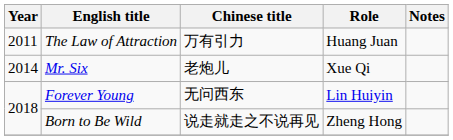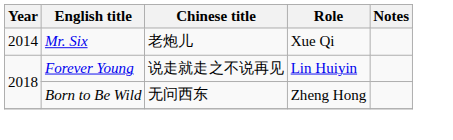 <table class="wikitable sortable">
 <tr>
 <th>Year</th>
 <th>English title</th>
 <th>Chinese title</th>
 <th>Role</th>
 <th class="unsortable">Notes</th>
-</tr>
-<tr>
-<td>2011</td>
-<td><em>The Law of Attraction</em></td>
-<td>万有引力</td>
-<td>Huang Juan</td>
-<td></td>
 </tr>
 <tr>
 <td>2014</td>
 <td><em><a href='#'>Mr. Six</a></em></td>
 <td>老炮儿</td>
 <td>Xue Qi</td>
 <td></td>
 </tr>
 <tr>
 <td rowspan=2>2018</td>
 <td><em><a href='#'>Forever Young</a></em></td>
-<td>无问西东</td>
+<td>说走就走之不说再见</td>
 <td><a href='#'>Lin Huiyin</a></td>
 <td></td>
 </tr>
 <tr>
 <td><em>Born to Be Wild</em></td>
-<td>说走就走之不说再见</td>
+<td>无问西东</td>
 <td>Zheng Hong</td>
 <td></td>
 </tr>
 <tr>
 </tr>
 </table>
